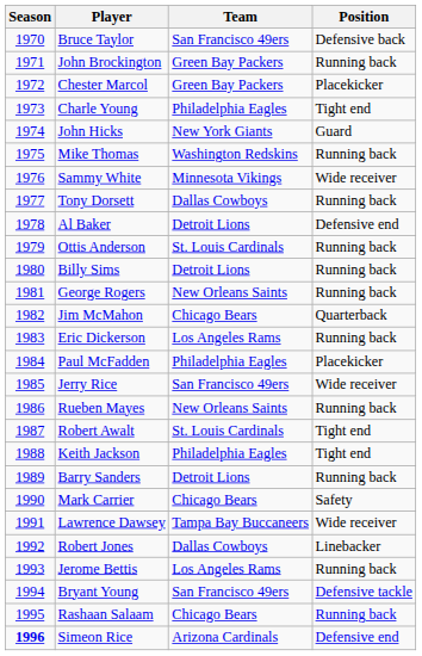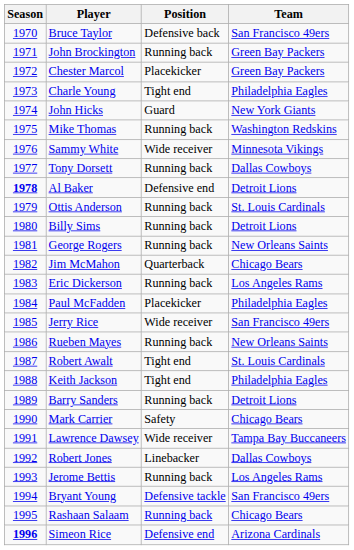 <table class="wikitable">
 <tr>
 <th>Season</th>
 <th>Player</th>
+<th>Position</th>
 <th>Team</th>
-<th>Position</th>
 </tr>
 <tr>
 <td style="text-align:center"><a href='#'>1970</a></td>
 <td><a href='#'>Bruce Taylor</a></td>
+<td>Defensive back</td>
 <td><a href='#'>San Francisco 49ers</a></td>
-<td>Defensive back</td>
 </tr>
 <tr>
 <td style="text-align:center"><a href='#'>1971</a></td>
 <td><a href='#'>John Brockington</a></td>
+<td>Running back</td>
 <td><a href='#'>Green Bay Packers</a></td>
-<td>Running back</td>
 </tr>
 <tr>
 <td style="text-align:center"><a href='#'>1972</a></td>
 <td><a href='#'>Chester Marcol</a></td>
+<td>Placekicker</td>
 <td><a href='#'>Green Bay Packers</a></td>
-<td>Placekicker</td>
 </tr>
 <tr>
 <td style="text-align:center"><a href='#'>1973</a></td>
 <td><a href='#'>Charle Young</a></td>
+<td>Tight end</td>
 <td><a href='#'>Philadelphia Eagles</a></td>
-<td>Tight end</td>
 </tr>
 <tr>
 <td style="text-align:center"><a href='#'>1974</a></td>
 <td><a href='#'>John Hicks</a></td>
+<td>Guard</td>
 <td><a href='#'>New York Giants</a></td>
-<td>Guard</td>
 </tr>
 <tr>
 <td style="text-align:center"><a href='#'>1975</a></td>
 <td><a href='#'>Mike Thomas</a></td>
+<td>Running back</td>
 <td><a href='#'>Washington Redskins</a></td>
-<td>Running back</td>
 </tr>
 <tr>
 <td style="text-align:center"><a href='#'>1976</a></td>
 <td><a href='#'>Sammy White</a></td>
+<td>Wide receiver</td>
 <td><a href='#'>Minnesota Vikings</a></td>
-<td>Wide receiver</td>
 </tr>
 <tr>
 <td style="text-align:center"><a href='#'>1977</a></td>
 <td><a href='#'>Tony Dorsett</a></td>
+<td>Running back</td>
 <td><a href='#'>Dallas Cowboys</a></td>
-<td>Running back</td>
 </tr>
 <tr>
-<td style="text-align:center"><a href='#'>1978</a></td>
+<td style="text-align:center"><strong><a href='#'>1978</a></strong></td>
 <td><a href='#'>Al Baker</a></td>
+<td>Defensive end</td>
 <td><a href='#'>Detroit Lions</a></td>
-<td>Defensive end</td>
 </tr>
 <tr>
 <td style="text-align:center"><a href='#'>1979</a></td>
 <td><a href='#'>Ottis Anderson</a></td>
+<td>Running back</td>
 <td><a href='#'>St. Louis Cardinals</a></td>
-<td>Running back</td>
 </tr>
 <tr>
 <td style="text-align:center"><a href='#'>1980</a></td>
 <td><a href='#'>Billy Sims</a></td>
+<td>Running back</td>
 <td><a href='#'>Detroit Lions</a></td>
-<td>Running back</td>
 </tr>
 <tr>
 <td style="text-align:center"><a href='#'>1981</a></td>
 <td><a href='#'>George Rogers</a></td>
+<td>Running back</td>
 <td><a href='#'>New Orleans Saints</a></td>
-<td>Running back</td>
 </tr>
 <tr>
 <td style="text-align:center"><a href='#'>1982</a></td>
 <td><a href='#'>Jim McMahon</a></td>
+<td>Quarterback</td>
 <td><a href='#'>Chicago Bears</a></td>
-<td>Quarterback</td>
 </tr>
 <tr>
 <td style="text-align:center"><a href='#'>1983</a></td>
 <td><a href='#'>Eric Dickerson</a></td>
+<td>Running back</td>
 <td><a href='#'>Los Angeles Rams</a></td>
-<td>Running back</td>
 </tr>
 <tr>
 <td style="text-align:center"><a href='#'>1984</a></td>
 <td><a href='#'>Paul McFadden</a></td>
+<td>Placekicker</td>
 <td><a href='#'>Philadelphia Eagles</a></td>
-<td>Placekicker</td>
 </tr>
 <tr>
 <td style="text-align:center"><a href='#'>1985</a></td>
 <td><a href='#'>Jerry Rice</a></td>
+<td>Wide receiver</td>
 <td><a href='#'>San Francisco 49ers</a></td>
-<td>Wide receiver</td>
 </tr>
 <tr>
 <td style="text-align:center"><a href='#'>1986</a></td>
 <td><a href='#'>Rueben Mayes</a></td>
+<td>Running back</td>
 <td><a href='#'>New Orleans Saints</a></td>
-<td>Running back</td>
 </tr>
 <tr>
 <td style="text-align:center"><a href='#'>1987</a></td>
 <td><a href='#'>Robert Awalt</a></td>
+<td>Tight end</td>
 <td><a href='#'>St. Louis Cardinals</a></td>
-<td>Tight end</td>
 </tr>
 <tr>
 <td style="text-align:center"><a href='#'>1988</a></td>
 <td><a href='#'>Keith Jackson</a></td>
+<td>Tight end</td>
 <td><a href='#'>Philadelphia Eagles</a></td>
-<td>Tight end</td>
 </tr>
 <tr>
 <td style="text-align:center"><a href='#'>1989</a></td>
 <td><a href='#'>Barry Sanders</a></td>
+<td>Running back</td>
 <td><a href='#'>Detroit Lions</a></td>
-<td>Running back</td>
 </tr>
 <tr>
 <td style="text-align:center"><a href='#'>1990</a></td>
 <td><a href='#'>Mark Carrier</a></td>
+<td>Safety</td>
 <td><a href='#'>Chicago Bears</a></td>
-<td>Safety</td>
 </tr>
 <tr>
 <td style="text-align:center"><a href='#'>1991</a></td>
 <td><a href='#'>Lawrence Dawsey</a></td>
+<td>Wide receiver</td>
 <td><a href='#'>Tampa Bay Buccaneers</a></td>
-<td>Wide receiver</td>
 </tr>
 <tr>
 <td style="text-align:center"><a href='#'>1992</a></td>
 <td><a href='#'>Robert Jones</a></td>
+<td>Linebacker</td>
 <td><a href='#'>Dallas Cowboys</a></td>
-<td>Linebacker</td>
 </tr>
 <tr>
 <td style="text-align:center"><a href='#'>1993</a></td>
 <td><a href='#'>Jerome Bettis</a></td>
+<td>Running back</td>
 <td><a href='#'>Los Angeles Rams</a></td>
-<td>Running back</td>
 </tr>
 <tr>
 <td style="text-align:center"><a href='#'>1994</a></td>
 <td><a href='#'>Bryant Young</a></td>
+<td><a href='#'>Defensive tackle</a></td>
 <td><a href='#'>San Francisco 49ers</a></td>
-<td><a href='#'>Defensive tackle</a></td>
 </tr>
 <tr>
 <td style="text-align:center"><a href='#'>1995</a></td>
 <td><a href='#'>Rashaan Salaam</a></td>
+<td><a href='#'>Running back</a></td>
 <td><a href='#'>Chicago Bears</a></td>
-<td><a href='#'>Running back</a></td>
 </tr>
 <tr>
 <td style="text-align:center"><strong><a href='#'>1996</a></strong></td>
 <td><a href='#'>Simeon Rice</a></td>
+<td><a href='#'>Defensive end</a></td>
 <td><a href='#'>Arizona Cardinals</a></td>
-<td><a href='#'>Defensive end</a></td>
 </tr>
 </table>
